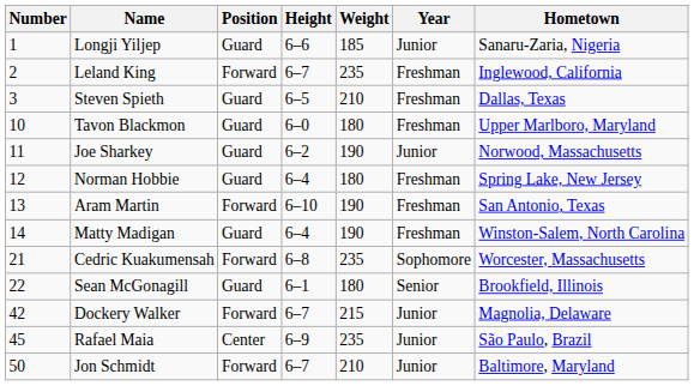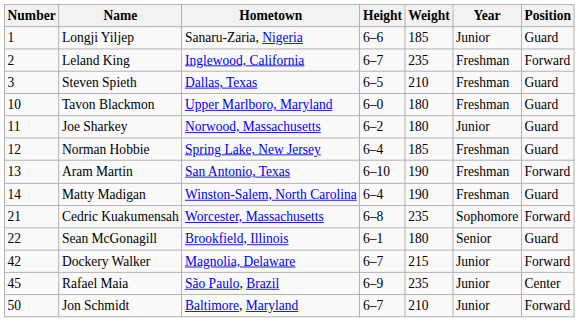 <table class="wikitable sortable" style="font-size: 95%;">
 <tr>
 <th>Number</th>
 <th>Name</th>
-<th>Position</th>
+<th>Hometown</th>
 <th>Height</th>
 <th>Weight</th>
 <th>Year</th>
-<th>Hometown</th>
+<th>Position</th>
 </tr>
 <tr>
 <td>1</td>
 <td>Longji Yiljep</td>
-<td>Guard</td>
+<td>Sanaru-Zaria, <a href='#'>Nigeria</a></td>
 <td>6–6</td>
 <td>185</td>
 <td>Junior</td>
-<td>Sanaru-Zaria, <a href='#'>Nigeria</a></td>
+<td>Guard</td>
 </tr>
 <tr>
 <td>2</td>
 <td>Leland King</td>
-<td>Forward</td>
+<td><a href='#'>Inglewood, California</a></td>
 <td>6–7</td>
 <td>235</td>
 <td>Freshman</td>
-<td><a href='#'>Inglewood, California</a></td>
+<td>Forward</td>
 </tr>
 <tr>
 <td>3</td>
 <td>Steven Spieth</td>
-<td>Guard</td>
+<td><a href='#'>Dallas, Texas</a></td>
 <td>6–5</td>
 <td>210</td>
 <td>Freshman</td>
-<td><a href='#'>Dallas, Texas</a></td>
+<td>Guard</td>
 </tr>
 <tr>
 <td>10</td>
 <td>Tavon Blackmon</td>
-<td>Guard</td>
+<td><a href='#'>Upper Marlboro, Maryland</a></td>
 <td>6–0</td>
 <td>180</td>
 <td>Freshman</td>
-<td><a href='#'>Upper Marlboro, Maryland</a></td>
+<td>Guard</td>
 </tr>
 <tr>
 <td>11</td>
 <td>Joe Sharkey</td>
+<td><a href='#'>Norwood, Massachusetts</a></td>
+<td>6–2</td>
+<td>180</td>
+<td>Junior</td>
 <td>Guard</td>
-<td>6–2</td>
-<td>190</td>
-<td>Junior</td>
-<td><a href='#'>Norwood, Massachusetts</a></td>
 </tr>
 <tr>
 <td>12</td>
 <td>Norman Hobbie</td>
+<td><a href='#'>Spring Lake, New Jersey</a></td>
+<td>6–4</td>
+<td>185</td>
+<td>Freshman</td>
 <td>Guard</td>
-<td>6–4</td>
-<td>180</td>
-<td>Freshman</td>
-<td><a href='#'>Spring Lake, New Jersey</a></td>
 </tr>
 <tr>
 <td>13</td>
 <td>Aram Martin</td>
-<td>Forward</td>
+<td><a href='#'>San Antonio, Texas</a></td>
 <td>6–10</td>
 <td>190</td>
 <td>Freshman</td>
-<td><a href='#'>San Antonio, Texas</a></td>
+<td>Forward</td>
 </tr>
 <tr>
 <td>14</td>
 <td>Matty Madigan</td>
-<td>Guard</td>
+<td><a href='#'>Winston-Salem, North Carolina</a></td>
 <td>6–4</td>
 <td>190</td>
 <td>Freshman</td>
-<td><a href='#'>Winston-Salem, North Carolina</a></td>
+<td>Guard</td>
 </tr>
 <tr>
 <td>21</td>
 <td>Cedric Kuakumensah</td>
-<td>Forward</td>
+<td><a href='#'>Worcester, Massachusetts</a></td>
 <td>6–8</td>
 <td>235</td>
 <td>Sophomore</td>
-<td><a href='#'>Worcester, Massachusetts</a></td>
+<td>Forward</td>
 </tr>
 <tr>
 <td>22</td>
 <td>Sean McGonagill</td>
-<td>Guard</td>
+<td><a href='#'>Brookfield, Illinois</a></td>
 <td>6–1</td>
 <td>180</td>
 <td>Senior</td>
-<td><a href='#'>Brookfield, Illinois</a></td>
+<td>Guard</td>
 </tr>
 <tr>
 <td>42</td>
 <td>Dockery Walker</td>
-<td>Forward</td>
+<td><a href='#'>Magnolia, Delaware</a></td>
 <td>6–7</td>
 <td>215</td>
 <td>Junior</td>
-<td><a href='#'>Magnolia, Delaware</a></td>
+<td>Forward</td>
 </tr>
 <tr>
 <td>45</td>
 <td>Rafael Maia</td>
-<td>Center</td>
+<td><a href='#'>São Paulo</a>, <a href='#'>Brazil</a></td>
 <td>6–9</td>
 <td>235</td>
 <td>Junior</td>
-<td><a href='#'>São Paulo</a>, <a href='#'>Brazil</a></td>
+<td>Center</td>
 </tr>
 <tr>
 <td>50</td>
 <td>Jon Schmidt</td>
-<td>Forward</td>
+<td><a href='#'>Baltimore</a>, <a href='#'>Maryland</a></td>
 <td>6–7</td>
 <td>210</td>
 <td>Junior</td>
-<td><a href='#'>Baltimore</a>, <a href='#'>Maryland</a></td>
+<td>Forward</td>
 </tr>
 </table>
